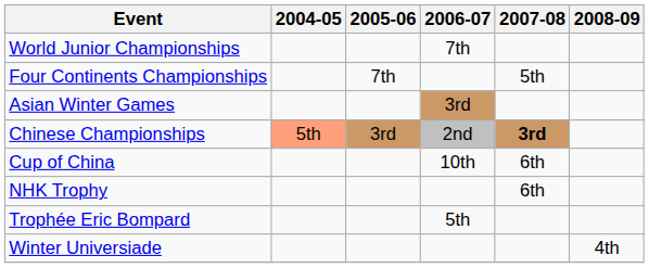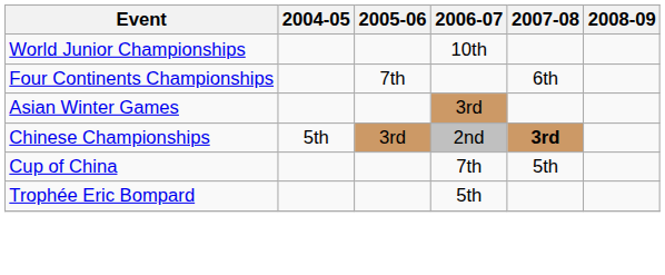 <table class="wikitable">
 <tr>
 <th>Event</th>
 <th>2004-05</th>
 <th>2005-06</th>
 <th>2006-07</th>
 <th>2007-08</th>
 <th>2008-09</th>
 </tr>
 <tr>
 <td><a href='#'>World Junior Championships</a></td>
 <td></td>
 <td></td>
-<td align="center">7th</td>
+<td align="center">10th</td>
 <td></td>
 <td></td>
 </tr>
 <tr>
 <td><a href='#'>Four Continents Championships</a></td>
 <td></td>
 <td align="center">7th</td>
 <td></td>
-<td align="center">5th</td>
+<td align="center">6th</td>
 <td></td>
 </tr>
 <tr>
 <td><a href='#'>Asian Winter Games</a></td>
 <td></td>
 <td></td>
 <td align="center" bgcolor="#cc9966">3rd</td>
 <td></td>
 <td></td>
 </tr>
 <tr>
 <td><a href='#'>Chinese Championships</a></td>
-<td align="center" style="background: lightsalmon;">5th</td>
+<td align="center">5th</td>
 <td align="center" bgcolor="#cc9966">3rd</td>
 <td align="center" bgcolor="silver">2nd</td>
 <td align="center" bgcolor="#cc9966"><strong>3rd</strong></td>
 <td></td>
 </tr>
 <tr>
 <td><a href='#'>Cup of China</a></td>
 <td></td>
 <td></td>
-<td align="center">10th</td>
-<td align="center">6th</td>
-<td></td>
-</tr>
-<tr>
-<td><a href='#'>NHK Trophy</a></td>
-<td></td>
-<td></td>
-<td></td>
-<td align="center">6th</td>
+<td align="center">7th</td>
+<td align="center">5th</td>
 <td></td>
 </tr>
 <tr>
 <td><a href='#'>Trophée Eric Bompard</a></td>
 <td></td>
 <td></td>
 <td align="center">5th</td>
 <td></td>
 <td></td>
 </tr>
 <tr>
-<td><a href='#'>Winter Universiade</a></td>
-<td></td>
-<td></td>
-<td></td>
-<td></td>
-<td align="center">4th</td>
-</tr>
-<tr>
 </tr>
 </table>
